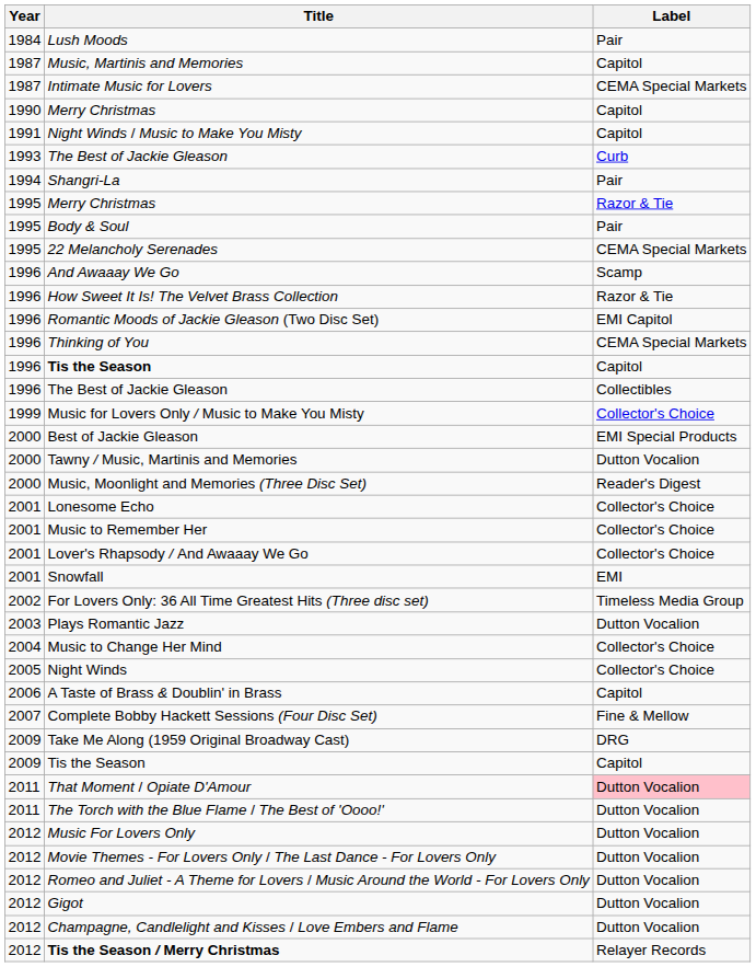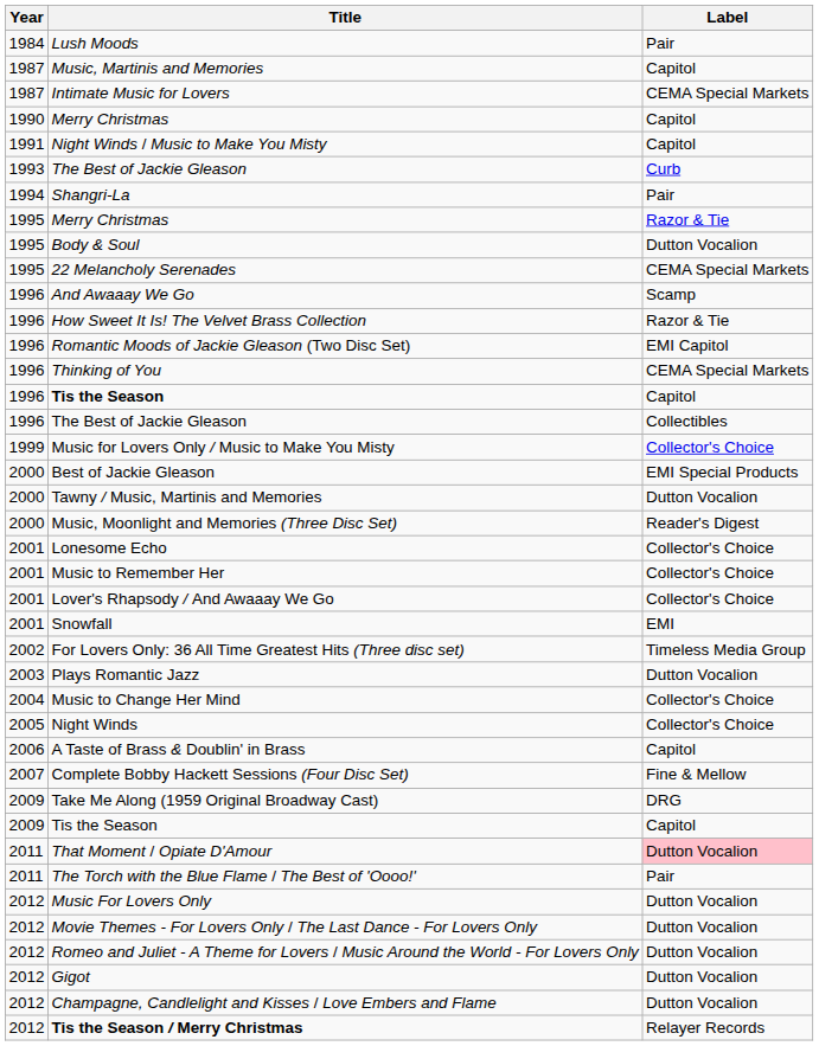 <table class="wikitable">
 <tr>
 <th>Year</th>
 <th>Title</th>
 <th>Label</th>
 </tr>
 <tr>
 <td>1984</td>
 <td><em>Lush Moods</em></td>
 <td>Pair</td>
 </tr>
 <tr>
 <td>1987</td>
 <td><em>Music, Martinis and Memories</em></td>
 <td>Capitol</td>
 </tr>
 <tr>
 <td>1987</td>
 <td><em>Intimate Music for Lovers</em></td>
 <td>CEMA Special Markets</td>
 </tr>
 <tr>
 <td>1990</td>
 <td><em>Merry Christmas</em></td>
 <td>Capitol</td>
 </tr>
 <tr>
 <td>1991</td>
 <td><em>Night Winds</em> / <em>Music to Make You Misty</em></td>
 <td>Capitol</td>
 </tr>
 <tr>
 <td>1993</td>
 <td><em>The Best of Jackie Gleason</em></td>
 <td><a href='#'>Curb</a></td>
 </tr>
 <tr>
 <td>1994</td>
 <td><em>Shangri-La</em></td>
 <td>Pair</td>
 </tr>
 <tr>
 <td>1995</td>
 <td><em>Merry Christmas</em></td>
 <td><a href='#'>Razor & Tie</a></td>
 </tr>
 <tr>
 <td>1995</td>
 <td><em>Body & Soul</em></td>
-<td>Pair</td>
+<td>Dutton Vocalion</td>
 </tr>
 <tr>
 <td>1995</td>
 <td><em>22 Melancholy Serenades</em></td>
 <td>CEMA Special Markets</td>
 </tr>
 <tr>
 <td>1996</td>
 <td><em>And Awaaay We Go</em></td>
 <td>Scamp</td>
 </tr>
 <tr>
 <td>1996</td>
 <td><em>How Sweet It Is! The Velvet Brass Collection</em></td>
 <td>Razor & Tie</td>
 </tr>
 <tr>
 <td>1996</td>
 <td><em>Romantic Moods of Jackie Gleason</em> (Two Disc Set)</td>
 <td>EMI Capitol</td>
 </tr>
 <tr>
 <td>1996</td>
 <td><em>Thinking of You</em></td>
 <td>CEMA Special Markets</td>
 </tr>
 <tr>
 <td>1996</td>
 <td><strong>Tis the Season<em></td>
 <td>Capitol</td>
 </tr>
 <tr>
 <td>1996</td>
 <td></em>The Best of Jackie Gleason<em></td>
 <td>Collectibles</td>
 </tr>
 <tr>
 <td>1999</td>
 <td></em>Music for Lovers Only<em> / </em>Music to Make You Misty<em></td>
 <td><a href='#'>Collector's Choice</a></td>
 </tr>
 <tr>
 <td>2000</td>
 <td></em>Best of Jackie Gleason<em></td>
 <td>EMI Special Products</td>
 </tr>
 <tr>
 <td>2000</td>
 <td></em>Tawny<em> / </em>Music, Martinis and Memories<em></td>
 <td>Dutton Vocalion</td>
 </tr>
 <tr>
 <td>2000</td>
 <td></em>Music, Moonlight and Memories<em> (Three Disc Set)</td>
 <td>Reader's Digest</td>
 </tr>
 <tr>
 <td>2001</td>
 <td></em>Lonesome Echo<em></td>
 <td>Collector's Choice</td>
 </tr>
 <tr>
 <td>2001</td>
 <td></em>Music to Remember Her<em></td>
 <td>Collector's Choice</td>
 </tr>
 <tr>
 <td>2001</td>
 <td></em>Lover's Rhapsody<em> / </em>And Awaaay We Go<em></td>
 <td>Collector's Choice</td>
 </tr>
 <tr>
 <td>2001</td>
 <td></em>Snowfall<em></td>
 <td>EMI</td>
 </tr>
 <tr>
 <td>2002</td>
 <td></em>For Lovers Only: 36 All Time Greatest Hits<em> (Three disc set)</td>
 <td>Timeless Media Group</td>
 </tr>
 <tr>
 <td>2003</td>
 <td></em>Plays Romantic Jazz<em></td>
 <td>Dutton Vocalion</td>
 </tr>
 <tr>
 <td>2004</td>
 <td></em>Music to Change Her Mind<em></td>
 <td>Collector's Choice</td>
 </tr>
 <tr>
 <td>2005</td>
 <td></em>Night Winds<em></td>
 <td>Collector's Choice</td>
 </tr>
 <tr>
 <td>2006</td>
 <td></em>A Taste of Brass<em> & </em>Doublin' in Brass<em></td>
 <td>Capitol</td>
 </tr>
 <tr>
 <td>2007</td>
 <td></em>Complete Bobby Hackett Sessions<em> (Four Disc Set)</td>
 <td>Fine & Mellow</td>
 </tr>
 <tr>
 <td>2009</td>
 <td></em>Take Me Along (1959 Original Broadway Cast)<em></td>
 <td>DRG</td>
 </tr>
 <tr>
 <td>2009</td>
 <td></strong>Tis the Season</em></td>
 <td>Capitol</td>
 </tr>
 <tr>
 <td>2011</td>
 <td><em>That Moment</em> / <em>Opiate D'Amour</em></td>
 <td style="background: pink;">Dutton Vocalion</td>
 </tr>
 <tr>
 <td>2011</td>
 <td><em>The Torch with the Blue Flame</em> / <em>The Best of 'Oooo!' </em></td>
-<td>Dutton Vocalion</td>
+<td>Pair</td>
 </tr>
 <tr>
 <td>2012</td>
 <td><em>Music For Lovers Only</em></td>
 <td>Dutton Vocalion</td>
 </tr>
 <tr>
 <td>2012</td>
 <td><em>Movie Themes - For Lovers Only</em> / <em>The Last Dance - For Lovers Only</em></td>
 <td>Dutton Vocalion</td>
 </tr>
 <tr>
 <td>2012</td>
 <td><em>Romeo and Juliet - A Theme for Lovers</em> / <em>Music Around the World - For Lovers Only</em></td>
 <td>Dutton Vocalion</td>
 </tr>
 <tr>
 <td>2012</td>
 <td><em>Gigot</em></td>
 <td>Dutton Vocalion</td>
 </tr>
 <tr>
 <td>2012</td>
 <td><em>Champagne, Candlelight and Kisses</em> / <em>Love Embers and Flame</em></td>
 <td>Dutton Vocalion</td>
 </tr>
 <tr>
 <td>2012</td>
 <td><strong>Tis the Season<em> / </em>Merry Christmas<em></td>
 <td>Relayer Records</td>
 </tr>
 </table>
